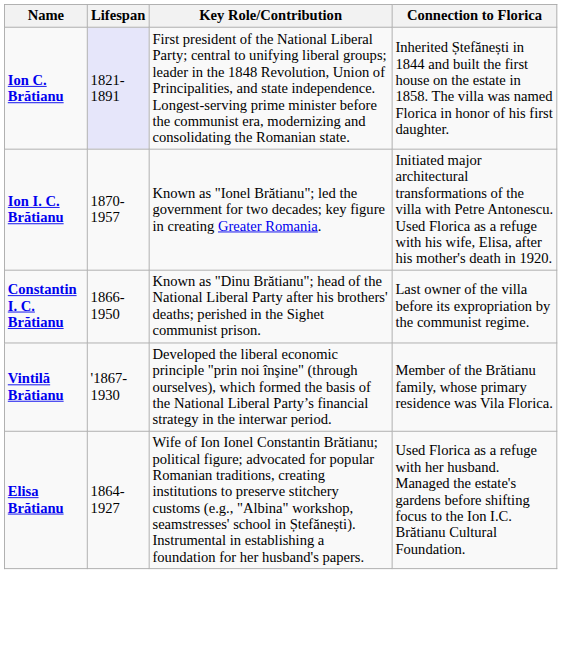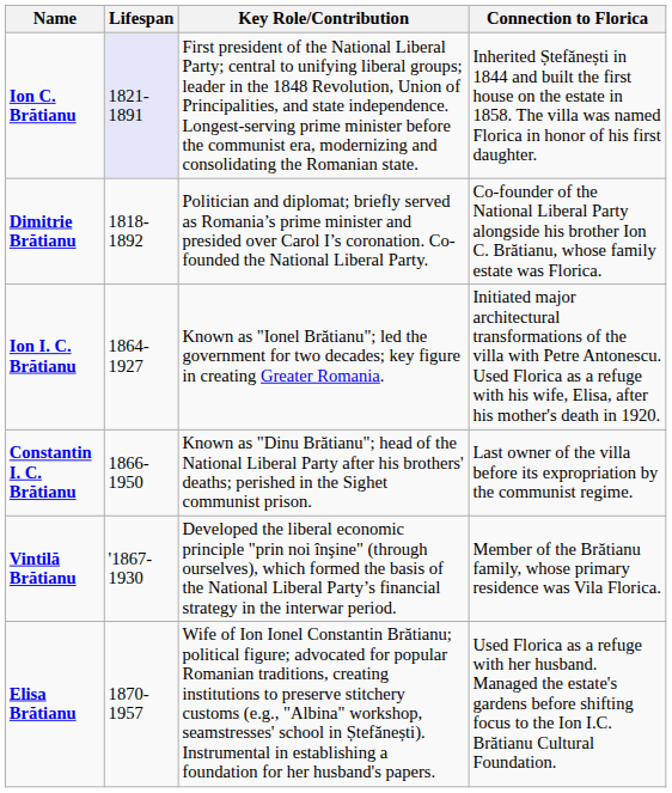 <table class="wikitable">
 <tr>
 <th>Name</th>
 <th>Lifespan</th>
 <th>Key Role/Contribution</th>
 <th>Connection to Florica</th>
 </tr>
 <tr>
 <td><strong><a href='#'>Ion C. Brătianu</a></strong></td>
 <td style="background: lavender;">1821-1891</td>
 <td>First president of the National Liberal Party; central to unifying liberal groups; leader in the 1848 Revolution, Union of Principalities, and state independence. Longest-serving prime minister before the communist era, modernizing and consolidating the Romanian state.</td>
 <td>Inherited Ștefănești in 1844 and built the first house on the estate in 1858. The villa was named Florica in honor of his first daughter.</td>
 </tr>
 <tr>
+<td><strong><a href='#'>Dimitrie Brătianu</a></strong></td>
+<td>1818-1892</td>
+<td>Politician and diplomat; briefly served as Romania’s prime minister and presided over Carol I’s coronation. Co-founded the National Liberal Party.</td>
+<td>Co-founder of the National Liberal Party alongside his brother Ion C. Brătianu, whose family estate was Florica.</td>
+</tr>
+<tr>
 <td><strong><a href='#'>Ion I. C. Brătianu</a></strong></td>
-<td>1870-1957</td>
+<td>1864-1927</td>
 <td>Known as "Ionel Brătianu"; led the government for two decades; key figure in creating <a href='#'>Greater Romania</a>.</td>
 <td>Initiated major architectural transformations of the villa with Petre Antonescu. Used Florica as a refuge with his wife, Elisa, after his mother's death in 1920.</td>
 </tr>
 <tr>
 <td><strong><a href='#'>Constantin I. C. Brătianu</a></strong></td>
 <td>1866-1950</td>
 <td>Known as "Dinu Brătianu"; head of the National Liberal Party after his brothers' deaths; perished in the Sighet communist prison.</td>
 <td>Last owner of the villa before its expropriation by the communist regime.</td>
 </tr>
 <tr>
 <td><strong><a href='#'>Vintilă Brătianu</a></strong></td>
 <td>'1867-1930</td>
 <td>Developed the liberal economic principle "prin noi înşine" (through ourselves), which formed the basis of the National Liberal Party’s financial strategy in the interwar period.</td>
 <td>Member of the Brătianu family, whose primary residence was Vila Florica.</td>
 </tr>
 <tr>
 <td><strong><a href='#'>Elisa Brătianu</a></strong></td>
-<td>1864-1927</td>
+<td>1870-1957</td>
 <td>Wife of Ion Ionel Constantin Brătianu; political figure; advocated for popular Romanian traditions, creating institutions to preserve stitchery customs (e.g., "Albina" workshop, seamstresses' school in Ștefănești). Instrumental in establishing a foundation for her husband's papers.</td>
 <td>Used Florica as a refuge with her husband. Managed the estate's gardens before shifting focus to the Ion I.C. Brătianu Cultural Foundation.</td>
 </tr>
 </table>
